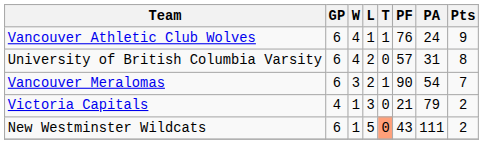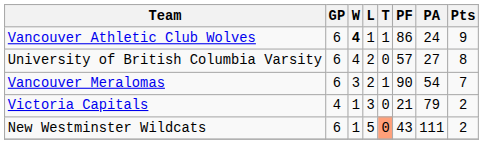 <table class="wikitable">
 <tr>
 <th>Team</th>
 <th>GP</th>
 <th>W</th>
 <th>L</th>
 <th>T</th>
 <th>PF</th>
 <th>PA</th>
 <th>Pts</th>
 </tr>
 <tr align="center">
 <td align="left"><a href='#'>Vancouver Athletic Club Wolves</a></td>
 <td>6</td>
-<td>4</td>
+<td><strong>4</strong></td>
 <td>1</td>
 <td>1</td>
-<td>76</td>
+<td>86</td>
 <td>24</td>
 <td>9</td>
 </tr>
 <tr align="center">
 <td align="left">University of British Columbia Varsity</td>
 <td>6</td>
 <td>4</td>
 <td>2</td>
 <td>0</td>
 <td>57</td>
-<td>31</td>
+<td>27</td>
 <td>8</td>
 </tr>
 <tr align="center">
 <td align="left"><a href='#'>Vancouver Meralomas</a></td>
 <td>6</td>
 <td>3</td>
 <td>2</td>
 <td>1</td>
 <td>90</td>
 <td>54</td>
 <td>7</td>
 </tr>
 <tr align="center">
 <td align="left"><a href='#'>Victoria Capitals</a></td>
 <td>4</td>
 <td>1</td>
 <td>3</td>
 <td>0</td>
 <td>21</td>
 <td>79</td>
 <td>2</td>
 </tr>
 <tr align="center">
 <td align="left">New Westminster Wildcats</td>
 <td>6</td>
 <td>1</td>
 <td>5</td>
 <td style="background: lightsalmon;">0</td>
 <td>43</td>
 <td>111</td>
 <td>2</td>
 </tr>
 <tr align="center">
 </tr>
 </table>
